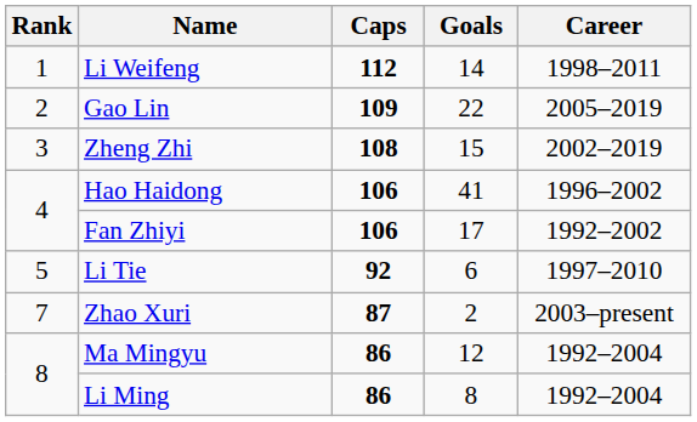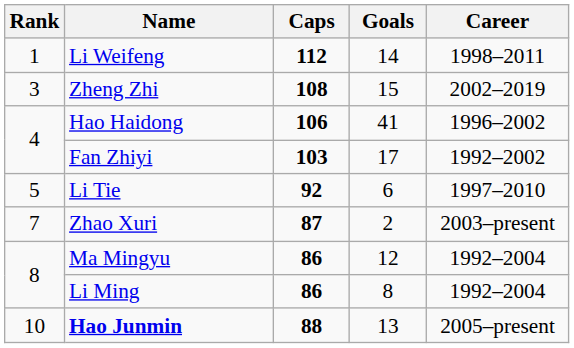 <table class="wikitable sortable" style="text-align:center;">
 <tr>
 <th width=30>Rank</th>
 <th width=150>Name</th>
 <th width=50>Caps</th>
 <th width=50>Goals</th>
 <th width=100>Career</th>
 </tr>
 <tr>
 <td>1</td>
 <td style="text-align:left"><a href='#'>Li Weifeng</a></td>
 <td><strong>112</strong></td>
 <td>14</td>
 <td>1998–2011</td>
-</tr>
-<tr>
-<td>2</td>
-<td style="text-align:left"><a href='#'>Gao Lin</a></td>
-<td><strong>109</strong></td>
-<td>22</td>
-<td>2005–2019</td>
 </tr>
 <tr>
 <td>3</td>
 <td style="text-align:left"><a href='#'>Zheng Zhi</a></td>
 <td><strong>108</strong></td>
 <td>15</td>
 <td>2002–2019</td>
 </tr>
 <tr>
 <td rowspan=2>4</td>
 <td style="text-align:left"><a href='#'>Hao Haidong</a></td>
 <td><strong>106</strong></td>
 <td>41</td>
 <td>1996–2002</td>
 </tr>
 <tr>
 <td style="text-align:left"><a href='#'>Fan Zhiyi</a></td>
-<td><strong>106</strong></td>
+<td><strong>103</strong></td>
 <td>17</td>
 <td>1992–2002</td>
 </tr>
 <tr>
 <td>5</td>
 <td style="text-align:left"><a href='#'>Li Tie</a></td>
 <td><strong>92</strong></td>
 <td>6</td>
 <td>1997–2010</td>
 </tr>
 <tr>
 <td>7</td>
 <td style="text-align:left"><a href='#'>Zhao Xuri</a></td>
 <td><strong>87</strong></td>
 <td>2</td>
 <td>2003–present</td>
 </tr>
 <tr>
 <td rowspan=2>8</td>
 <td style="text-align:left"><a href='#'>Ma Mingyu</a></td>
 <td><strong>86</strong></td>
 <td>12</td>
 <td>1992–2004</td>
 </tr>
 <tr>
 <td style="text-align:left"><a href='#'>Li Ming</a></td>
 <td><strong>86</strong></td>
 <td>8</td>
 <td>1992–2004</td>
 </tr>
+<tr>
+<td>10</td>
+<td style="text-align:left"><strong><a href='#'>Hao Junmin</a></strong></td>
+<td><strong>88</strong></td>
+<td>13</td>
+<td>2005–present</td>
+</tr>
 </table>
